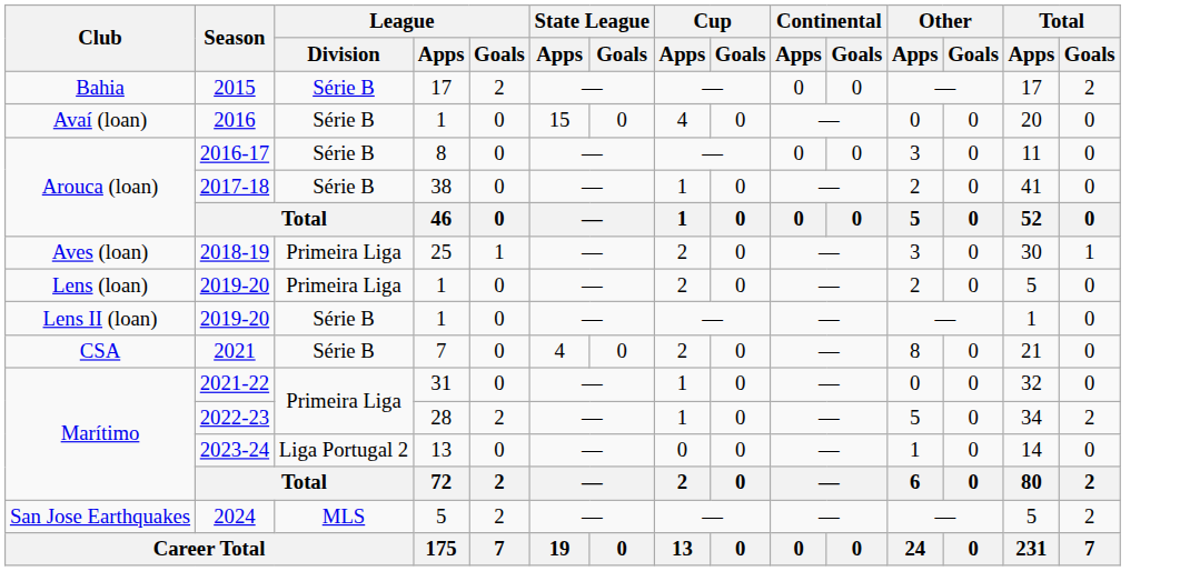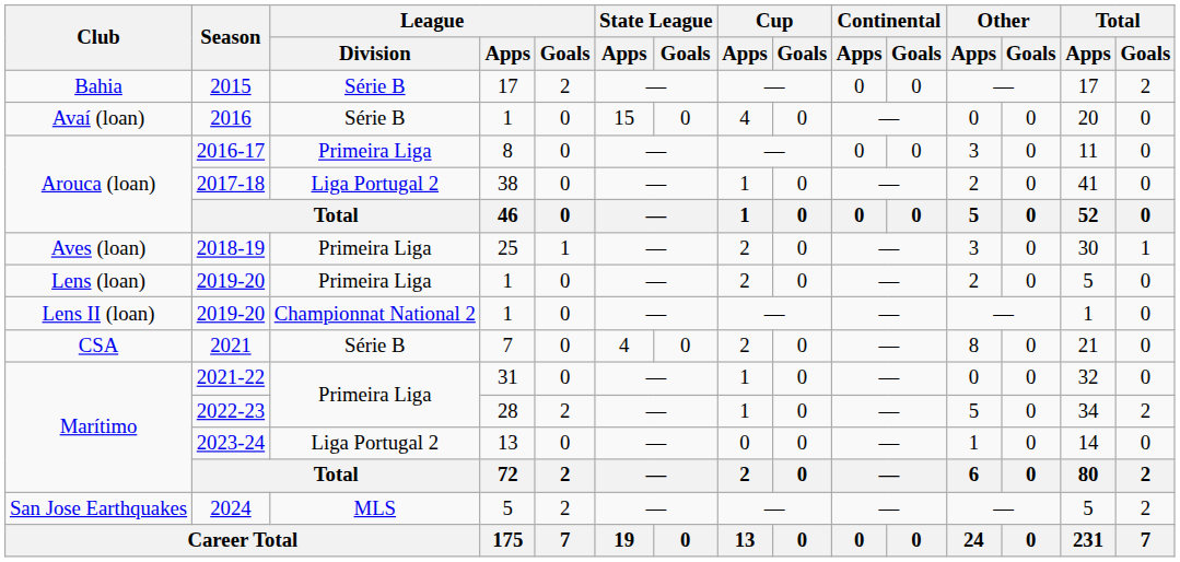 <table class="wikitable" style="text-align: center;">
 <tr>
 <th rowspan="2">Club</th>
 <th rowspan="2">Season</th>
 <th colspan="3">League</th>
 <th colspan="2">State League</th>
 <th colspan="2">Cup</th>
 <th colspan="2">Continental</th>
 <th colspan="2">Other</th>
 <th colspan="2">Total</th>
 </tr>
 <tr>
 <th>Division</th>
 <th>Apps</th>
 <th>Goals</th>
 <th>Apps</th>
 <th>Goals</th>
 <th>Apps</th>
 <th>Goals</th>
 <th>Apps</th>
 <th>Goals</th>
 <th>Apps</th>
 <th>Goals</th>
 <th>Apps</th>
 <th>Goals</th>
 </tr>
 <tr>
 <td><a href='#'>Bahia</a></td>
 <td><a href='#'>2015</a></td>
 <td><a href='#'>Série B</a></td>
 <td>17</td>
 <td>2</td>
 <td colspan="2">—</td>
 <td colspan="2">—</td>
 <td>0</td>
 <td>0</td>
 <td colspan="2">—</td>
 <td>17</td>
 <td>2</td>
 </tr>
 <tr>
 <td><a href='#'>Avaí</a> (loan)</td>
 <td><a href='#'>2016</a></td>
 <td>Série B</td>
 <td>1</td>
 <td>0</td>
 <td>15</td>
 <td>0</td>
 <td>4</td>
 <td>0</td>
 <td colspan="2">—</td>
 <td>0</td>
 <td>0</td>
 <td>20</td>
 <td>0</td>
 </tr>
 <tr>
 <td rowspan="3"><a href='#'>Arouca</a> (loan)</td>
 <td><a href='#'>2016-17</a></td>
-<td>Série B</td>
+<td><a href='#'>Primeira Liga</a></td>
 <td>8</td>
 <td>0</td>
 <td colspan="2">—</td>
 <td colspan="2">—</td>
 <td>0</td>
 <td>0</td>
 <td>3</td>
 <td>0</td>
 <td>11</td>
 <td>0</td>
 </tr>
 <tr>
 <td><a href='#'>2017-18</a></td>
-<td>Série B</td>
+<td><a href='#'>Liga Portugal 2</a></td>
 <td>38</td>
 <td>0</td>
 <td colspan="2">—</td>
 <td>1</td>
 <td>0</td>
 <td colspan="2">—</td>
 <td>2</td>
 <td>0</td>
 <td>41</td>
 <td>0</td>
 </tr>
 <tr>
 <th colspan="2">Total</th>
 <th>46</th>
 <th>0</th>
 <th colspan="2">—</th>
 <th>1</th>
 <th>0</th>
 <th>0</th>
 <th>0</th>
 <th>5</th>
 <th>0</th>
 <th>52</th>
 <th>0</th>
 </tr>
 <tr>
 <td><a href='#'>Aves</a> (loan)</td>
 <td><a href='#'>2018-19</a></td>
 <td>Primeira Liga</td>
 <td>25</td>
 <td>1</td>
 <td colspan="2">—</td>
 <td>2</td>
 <td>0</td>
 <td colspan="2">—</td>
 <td>3</td>
 <td>0</td>
 <td>30</td>
 <td>1</td>
 </tr>
 <tr>
 <td><a href='#'>Lens</a> (loan)</td>
 <td><a href='#'>2019-20</a></td>
 <td>Primeira Liga</td>
 <td>1</td>
 <td>0</td>
 <td colspan="2">—</td>
 <td>2</td>
 <td>0</td>
 <td colspan="2">—</td>
 <td>2</td>
 <td>0</td>
 <td>5</td>
 <td>0</td>
 </tr>
 <tr>
 <td><a href='#'>Lens II</a> (loan)</td>
 <td><a href='#'>2019-20</a></td>
-<td>Série B</td>
+<td><a href='#'>Championnat National 2</a></td>
 <td>1</td>
 <td>0</td>
 <td colspan="2">—</td>
 <td colspan="2">—</td>
 <td colspan="2">—</td>
 <td colspan="2">—</td>
 <td>1</td>
 <td>0</td>
 </tr>
 <tr>
 <td><a href='#'>CSA</a></td>
 <td><a href='#'>2021</a></td>
 <td>Série B</td>
 <td>7</td>
 <td>0</td>
 <td>4</td>
 <td>0</td>
 <td>2</td>
 <td>0</td>
 <td colspan="2">—</td>
 <td>8</td>
 <td>0</td>
 <td>21</td>
 <td>0</td>
 </tr>
 <tr>
 <td rowspan="4"><a href='#'>Marítimo</a></td>
 <td><a href='#'>2021-22</a></td>
 <td rowspan="2">Primeira Liga</td>
 <td>31</td>
 <td>0</td>
 <td colspan="2">—</td>
 <td>1</td>
 <td>0</td>
 <td colspan="2">—</td>
 <td>0</td>
 <td>0</td>
 <td>32</td>
 <td>0</td>
 </tr>
 <tr>
 <td><a href='#'>2022-23</a></td>
 <td>28</td>
 <td>2</td>
 <td colspan="2">—</td>
 <td>1</td>
 <td>0</td>
 <td colspan="2">—</td>
 <td>5</td>
 <td>0</td>
 <td>34</td>
 <td>2</td>
 </tr>
 <tr>
 <td><a href='#'>2023-24</a></td>
 <td>Liga Portugal 2</td>
 <td>13</td>
 <td>0</td>
 <td colspan="2">—</td>
 <td>0</td>
 <td>0</td>
 <td colspan="2">—</td>
 <td>1</td>
 <td>0</td>
 <td>14</td>
 <td>0</td>
 </tr>
 <tr>
 <th colspan="2">Total</th>
 <th>72</th>
 <th>2</th>
 <th colspan="2">—</th>
 <th>2</th>
 <th>0</th>
 <th colspan="2">—</th>
 <th>6</th>
 <th>0</th>
 <th>80</th>
 <th>2</th>
 </tr>
 <tr>
 <td><a href='#'>San Jose Earthquakes</a></td>
 <td><a href='#'>2024</a></td>
 <td><a href='#'>MLS</a></td>
 <td>5</td>
 <td>2</td>
 <td colspan="2">—</td>
 <td colspan="2">—</td>
 <td colspan="2">—</td>
 <td colspan="2">—</td>
 <td>5</td>
 <td>2</td>
 </tr>
 <tr>
 <th colspan="3">Career Total</th>
 <th>175</th>
 <th>7</th>
 <th>19</th>
 <th>0</th>
 <th>13</th>
 <th>0</th>
 <th>0</th>
 <th>0</th>
 <th>24</th>
 <th>0</th>
 <th>231</th>
 <th>7</th>
 </tr>
 </table>
